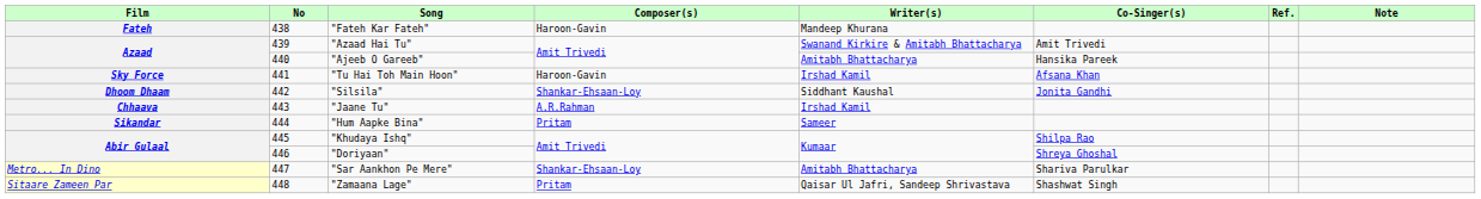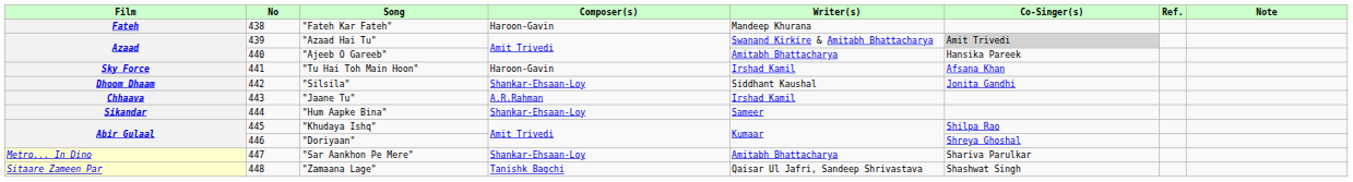 <table class="wikitable plainrowheaders" style="width:100%;" textcolor:#000;">
 <tr style="background:#cfc; text-align:center;">
 <td scope="col" style="width:18%;"><strong>Film</strong></td>
 <td scope="col" style="width:4%;"><strong>No</strong></td>
 <td scope="col" style="width:14%;"><strong>Song</strong></td>
 <td scope="col" style="width:18%;"><strong>Composer(s)</strong></td>
 <td scope="col" style="width:16%;"><strong>Writer(s)</strong></td>
 <td scope="col" style="width:16%;"><strong>Co-Singer(s)</strong></td>
 <td scope="col" style="width:2%;"><strong>Ref.</strong></td>
 <td scope="col" style="width:12%;"><strong>Note</strong></td>
 </tr>
 <tr>
 <th scope="row"><em><a href='#'>Fateh</a></em></th>
 <td>438</td>
 <td>"Fateh Kar Fateh"</td>
 <td>Haroon-Gavin</td>
 <td>Mandeep Khurana</td>
 <td></td>
 <td></td>
 <td></td>
 </tr>
 <tr>
 <th scope="row" rowspan=2><em><a href='#'>Azaad</a></em></th>
 <td>439</td>
 <td>"Azaad Hai Tu"</td>
 <td rowspan=2><a href='#'>Amit Trivedi</a></td>
 <td><a href='#'>Swanand Kirkire</a> & <a href='#'>Amitabh Bhattacharya</a></td>
-<td>Amit Trivedi</td>
+<td style="background: lightgrey;">Amit Trivedi</td>
 <td></td>
 <td></td>
 </tr>
 <tr>
 <td>440</td>
 <td>"Ajeeb O Gareeb"</td>
 <td><a href='#'>Amitabh Bhattacharya</a></td>
 <td>Hansika Pareek</td>
 <td></td>
 <td></td>
 </tr>
 <tr>
 <th scope="row"><em><a href='#'>Sky Force</a></em></th>
 <td>441</td>
 <td>"Tu Hai Toh Main Hoon"</td>
 <td>Haroon-Gavin</td>
 <td><a href='#'>Irshad Kamil</a></td>
 <td><a href='#'>Afsana Khan</a></td>
 <td></td>
 <td></td>
 </tr>
 <tr>
 <th scope="row"><em><a href='#'>Dhoom Dhaam</a></em></th>
 <td>442</td>
 <td>"Silsila"</td>
 <td><a href='#'>Shankar-Ehsaan-Loy</a></td>
 <td>Siddhant Kaushal</td>
 <td><a href='#'>Jonita Gandhi</a></td>
 <td></td>
 <td></td>
 </tr>
 <tr>
 <th scope="row"><em><a href='#'>Chhaava</a></em></th>
 <td>443</td>
 <td>"Jaane Tu"</td>
 <td><a href='#'>A.R.Rahman</a></td>
 <td><a href='#'>Irshad Kamil</a></td>
 <td></td>
 <td></td>
 <td></td>
 </tr>
 <tr>
 <th scope="row"><em><a href='#'>Sikandar</a></em></th>
 <td>444</td>
 <td>"Hum Aapke Bina"</td>
-<td><a href='#'>Pritam</a></td>
+<td><a href='#'>Shankar-Ehsaan-Loy</a></td>
 <td><a href='#'>Sameer</a></td>
 <td></td>
 <td></td>
 <td></td>
 </tr>
 <tr>
 <th scope="row" rowspan=2><em><a href='#'>Abir Gulaal</a></em></th>
 <td>445</td>
 <td>"Khudaya Ishq"</td>
 <td rowspan=2><a href='#'>Amit Trivedi</a></td>
 <td rowspan=2><a href='#'>Kumaar</a></td>
 <td><a href='#'>Shilpa Rao</a></td>
 <td></td>
 <td></td>
 </tr>
 <tr>
 <td>446</td>
 <td>"Doriyaan"</td>
 <td><a href='#'>Shreya Ghoshal</a></td>
 <td></td>
 <td></td>
 </tr>
 <tr>
 <td style="background:#ffc"><em><a href='#'>Metro... In Dino</a></em></td>
 <td>447</td>
 <td>"Sar Aankhon Pe Mere"</td>
 <td><a href='#'>Shankar-Ehsaan-Loy</a></td>
 <td><a href='#'>Amitabh Bhattacharya</a></td>
 <td>Shariva Parulkar</td>
 <td></td>
 <td></td>
 </tr>
 <tr>
 <td style="background:#ffc"><em><a href='#'>Sitaare Zameen Par</a></em></td>
 <td>448</td>
 <td>"Zamaana Lage"</td>
-<td><a href='#'>Pritam</a></td>
+<td><a href='#'>Tanishk Bagchi</a></td>
 <td>Qaisar Ul Jafri, Sandeep Shrivastava</td>
 <td>Shashwat Singh</td>
 <td></td>
 <td></td>
 </tr>
 </table>
